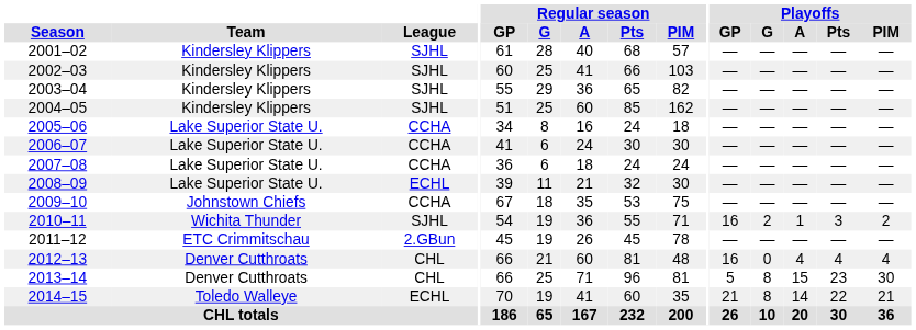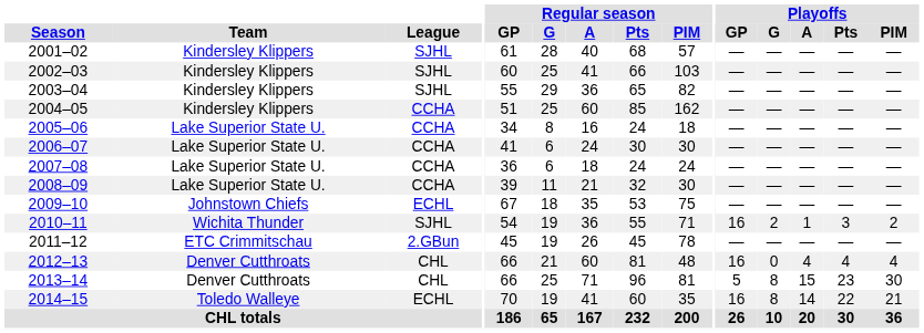 <table border="0" cellpadding="1" cellspacing="0" style="text-align:center; width:60em">
 <tr bgcolor="#e0e0e0">
 <th colspan="3" bgcolor="#ffffff"></th>
 <th rowspan="99" bgcolor="#ffffff"></th>
 <th colspan="5"><a href='#'>Regular season</a></th>
 <th rowspan="99" bgcolor="#ffffff"></th>
 <th colspan="5"><a href='#'>Playoffs</a></th>
 </tr>
 <tr bgcolor="#e0e0e0">
 <th><a href='#'>Season</a></th>
 <th>Team</th>
 <th>League</th>
 <th>GP</th>
 <th><a href='#'>G</a></th>
 <th><a href='#'>A</a></th>
 <th><a href='#'>Pts</a></th>
 <th><a href='#'>PIM</a></th>
 <th>GP</th>
 <th>G</th>
 <th>A</th>
 <th>Pts</th>
 <th>PIM</th>
 </tr>
 <tr ALIGN="center">
 <td>2001–02</td>
 <td><a href='#'>Kindersley Klippers</a></td>
 <td><a href='#'>SJHL</a></td>
 <td>61</td>
 <td>28</td>
 <td>40</td>
 <td>68</td>
 <td>57</td>
 <td>—</td>
 <td>—</td>
 <td>—</td>
 <td>—</td>
 <td>—</td>
 </tr>
 <tr ALIGN="center" bgcolor="#f0f0f0">
 <td>2002–03</td>
 <td>Kindersley Klippers</td>
 <td>SJHL</td>
 <td>60</td>
 <td>25</td>
 <td>41</td>
 <td>66</td>
 <td>103</td>
 <td>—</td>
 <td>—</td>
 <td>—</td>
 <td>—</td>
 <td>—</td>
 </tr>
 <tr ALIGN="center">
 <td>2003–04</td>
 <td>Kindersley Klippers</td>
 <td>SJHL</td>
 <td>55</td>
 <td>29</td>
 <td>36</td>
 <td>65</td>
 <td>82</td>
 <td>—</td>
 <td>—</td>
 <td>—</td>
 <td>—</td>
 <td>—</td>
 </tr>
 <tr ALIGN="center" bgcolor="#f0f0f0">
 <td>2004–05</td>
 <td>Kindersley Klippers</td>
-<td>SJHL</td>
+<td><a href='#'>CCHA</a></td>
 <td>51</td>
 <td>25</td>
 <td>60</td>
 <td>85</td>
 <td>162</td>
 <td>—</td>
 <td>—</td>
 <td>—</td>
 <td>—</td>
 <td>—</td>
 </tr>
 <tr ALIGN="center">
 <td><a href='#'>2005–06</a></td>
 <td><a href='#'>Lake Superior State U.</a></td>
 <td><a href='#'>CCHA</a></td>
 <td>34</td>
 <td>8</td>
 <td>16</td>
 <td>24</td>
 <td>18</td>
 <td>—</td>
 <td>—</td>
 <td>—</td>
 <td>—</td>
 <td>—</td>
 </tr>
 <tr ALIGN="center" bgcolor="#f0f0f0">
 <td><a href='#'>2006–07</a></td>
 <td>Lake Superior State U.</td>
 <td>CCHA</td>
 <td>41</td>
 <td>6</td>
 <td>24</td>
 <td>30</td>
 <td>30</td>
 <td>—</td>
 <td>—</td>
 <td>—</td>
 <td>—</td>
 <td>—</td>
 </tr>
 <tr ALIGN="center">
 <td><a href='#'>2007–08</a></td>
 <td>Lake Superior State U.</td>
 <td>CCHA</td>
 <td>36</td>
 <td>6</td>
 <td>18</td>
 <td>24</td>
 <td>24</td>
 <td>—</td>
 <td>—</td>
 <td>—</td>
 <td>—</td>
 <td>—</td>
 </tr>
 <tr ALIGN="center" bgcolor="#f0f0f0">
 <td><a href='#'>2008–09</a></td>
 <td>Lake Superior State U.</td>
-<td><a href='#'>ECHL</a></td>
+<td>CCHA</td>
 <td>39</td>
 <td>11</td>
 <td>21</td>
 <td>32</td>
 <td>30</td>
 <td>—</td>
 <td>—</td>
 <td>—</td>
 <td>—</td>
 <td>—</td>
 </tr>
 <tr ALIGN="center">
 <td><a href='#'>2009–10</a></td>
 <td><a href='#'>Johnstown Chiefs</a></td>
-<td>CCHA</td>
+<td><a href='#'>ECHL</a></td>
 <td>67</td>
 <td>18</td>
 <td>35</td>
 <td>53</td>
 <td>75</td>
 <td>—</td>
 <td>—</td>
 <td>—</td>
 <td>—</td>
 <td>—</td>
 </tr>
 <tr ALIGN="center" bgcolor="#f0f0f0">
 <td><a href='#'>2010–11</a></td>
 <td><a href='#'>Wichita Thunder</a></td>
 <td>SJHL</td>
 <td>54</td>
 <td>19</td>
 <td>36</td>
 <td>55</td>
 <td>71</td>
 <td>16</td>
 <td>2</td>
 <td>1</td>
 <td>3</td>
 <td>2</td>
 </tr>
 <tr ALIGN="center">
 <td>2011–12</td>
 <td><a href='#'>ETC Crimmitschau</a></td>
 <td><a href='#'>2.GBun</a></td>
 <td>45</td>
 <td>19</td>
 <td>26</td>
 <td>45</td>
 <td>78</td>
 <td>—</td>
 <td>—</td>
 <td>—</td>
 <td>—</td>
 <td>—</td>
 </tr>
 <tr ALIGN="center" bgcolor="#f0f0f0">
 <td><a href='#'>2012–13</a></td>
 <td><a href='#'>Denver Cutthroats</a></td>
 <td>CHL</td>
 <td>66</td>
 <td>21</td>
 <td>60</td>
 <td>81</td>
 <td>48</td>
 <td>16</td>
 <td>0</td>
 <td>4</td>
 <td>4</td>
 <td>4</td>
 </tr>
 <tr ALIGN="center">
 <td><a href='#'>2013–14</a></td>
 <td>Denver Cutthroats</td>
 <td>CHL</td>
 <td>66</td>
 <td>25</td>
 <td>71</td>
 <td>96</td>
 <td>81</td>
 <td>5</td>
 <td>8</td>
 <td>15</td>
 <td>23</td>
 <td>30</td>
 </tr>
 <tr ALIGN="center" bgcolor="#f0f0f0">
 <td><a href='#'>2014–15</a></td>
 <td><a href='#'>Toledo Walleye</a></td>
 <td>ECHL</td>
 <td>70</td>
 <td>19</td>
 <td>41</td>
 <td>60</td>
 <td>35</td>
-<td>21</td>
+<td>16</td>
 <td>8</td>
 <td>14</td>
 <td>22</td>
 <td>21</td>
 </tr>
 <tr bgcolor="#e0e0e0">
 <th colspan="3">CHL totals</th>
 <th>186</th>
 <th>65</th>
 <th>167</th>
 <th>232</th>
 <th>200</th>
 <th>26</th>
 <th>10</th>
 <th>20</th>
 <th>30</th>
 <th>36</th>
 </tr>
 </table>
